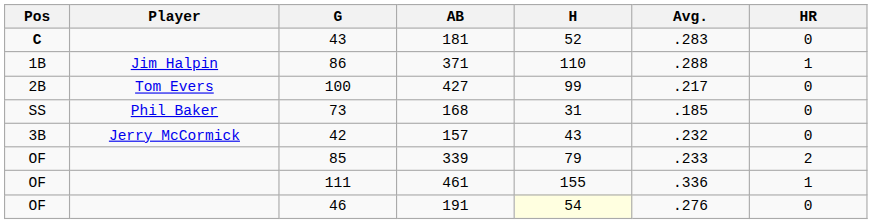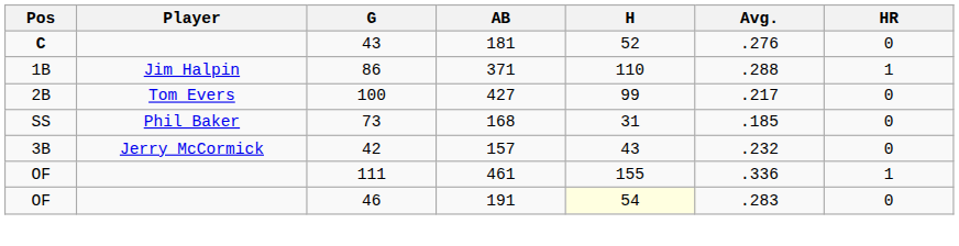 <table class="wikitable sortable">
 <tr>
 <th bgcolor="#DDDDFF" width="5%">Pos</th>
 <th bgcolor="#DDDDFF" width="16%">Player</th>
 <th bgcolor="#DDDDFF" width="9%">G</th>
 <th bgcolor="#DDDDFF" width="9%">AB</th>
 <th bgcolor="#DDDDFF" width="9%">H</th>
 <th bgcolor="#DDDDFF" width="9%">Avg.</th>
 <th bgcolor="#DDDDFF" width="9%">HR</th>
 </tr>
 <tr align="center">
 <td><strong>C</strong></td>
 <td></td>
 <td>43</td>
 <td>181</td>
 <td>52</td>
-<td>.283</td>
+<td>.276</td>
 <td>0</td>
 </tr>
 <tr align="center">
 <td>1B</td>
 <td><a href='#'>Jim Halpin</a></td>
 <td>86</td>
 <td>371</td>
 <td>110</td>
 <td>.288</td>
 <td>1</td>
 </tr>
 <tr align=center>
 <td>2B</td>
 <td><a href='#'>Tom Evers</a></td>
 <td>100</td>
 <td>427</td>
 <td>99</td>
 <td>.217</td>
 <td>0</td>
 </tr>
 <tr align=center>
 <td>SS</td>
 <td><a href='#'>Phil Baker</a></td>
 <td>73</td>
 <td>168</td>
 <td>31</td>
 <td>.185</td>
 <td>0</td>
 </tr>
 <tr align=center>
 <td>3B</td>
 <td><a href='#'>Jerry McCormick</a></td>
 <td>42</td>
 <td>157</td>
 <td>43</td>
 <td>.232</td>
 <td>0</td>
 </tr>
-<tr align=center>
-<td>OF</td>
-<td></td>
-<td>85</td>
-<td>339</td>
-<td>79</td>
-<td>.233</td>
-<td>2</td>
-</tr>
 <tr align="center">
 <td>OF</td>
 <td></td>
 <td>111</td>
 <td>461</td>
 <td>155</td>
 <td>.336</td>
 <td>1</td>
 </tr>
 <tr align="center">
 <td>OF</td>
 <td></td>
 <td>46</td>
 <td>191</td>
 <td style="background: lightyellow;">54</td>
-<td>.276</td>
+<td>.283</td>
 <td>0</td>
 </tr>
 </table>
